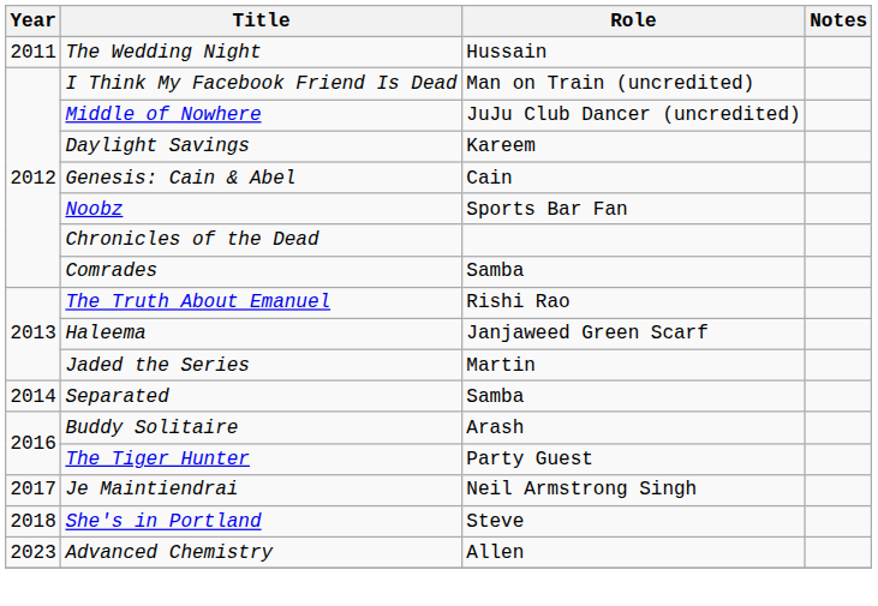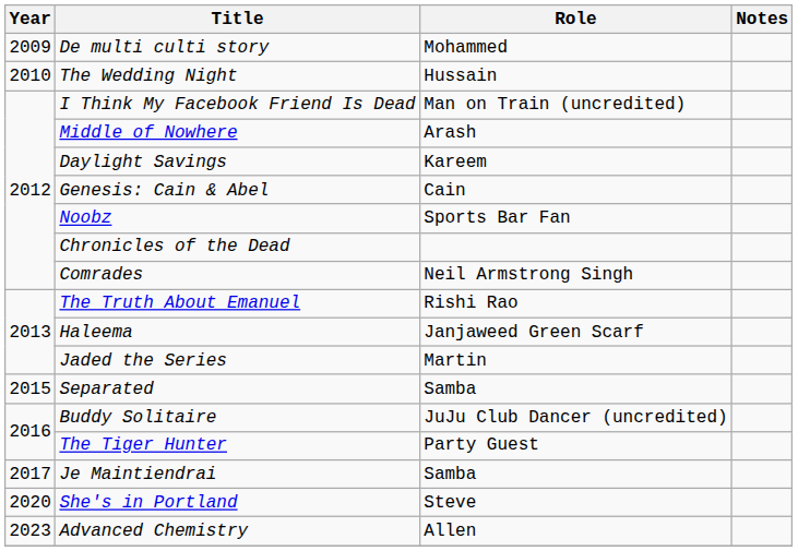 <table class="wikitable sortable">
 <tr>
 <th>Year</th>
 <th>Title</th>
 <th>Role</th>
 <th>Notes</th>
 </tr>
 <tr>
-<td>2011</td>
+<td>2009</td>
+<td><em>De multi culti story</em></td>
+<td>Mohammed</td>
+<td></td>
+</tr>
+<tr>
+<td>2010</td>
 <td><em>The Wedding Night</em></td>
 <td>Hussain</td>
 <td></td>
 </tr>
 <tr>
 <td Rowspan=7>2012</td>
 <td><em>I Think My Facebook Friend Is Dead</em></td>
 <td>Man on Train (uncredited)</td>
 <td></td>
 </tr>
 <tr>
 <td><a href='#'><em>Middle of Nowhere</em></a></td>
-<td>JuJu Club Dancer (uncredited)</td>
+<td>Arash</td>
 <td></td>
 </tr>
 <tr>
 <td><em>Daylight Savings</em></td>
 <td>Kareem</td>
 <td></td>
 </tr>
 <tr>
 <td><em>Genesis: Cain & Abel</em></td>
 <td>Cain</td>
 <td></td>
 </tr>
 <tr>
 <td><em><a href='#'>Noobz</a></em></td>
 <td>Sports Bar Fan</td>
 <td></td>
 </tr>
 <tr>
 <td><em>Chronicles of the Dead</em></td>
 <td></td>
 <td></td>
 </tr>
 <tr>
 <td><em>Comrades</em></td>
-<td>Samba</td>
+<td>Neil Armstrong Singh</td>
 <td></td>
 </tr>
 <tr>
 <td Rowspan = 3>2013</td>
 <td><em><a href='#'>The Truth About Emanuel</a></em></td>
 <td>Rishi Rao</td>
 <td></td>
 </tr>
 <tr>
 <td><em>Haleema</em></td>
 <td>Janjaweed Green Scarf</td>
 <td></td>
 </tr>
 <tr>
 <td><em>Jaded the Series</em></td>
 <td>Martin</td>
 <td></td>
 </tr>
 <tr>
-<td>2014</td>
+<td>2015</td>
 <td><em>Separated</em></td>
 <td>Samba</td>
 <td></td>
 </tr>
 <tr>
 <td Rowspan=2>2016</td>
 <td><em>Buddy Solitaire</em></td>
-<td>Arash</td>
+<td>JuJu Club Dancer (uncredited)</td>
 <td></td>
 </tr>
 <tr>
 <td><em><a href='#'>The Tiger Hunter</a></em></td>
 <td>Party Guest</td>
 <td></td>
 </tr>
 <tr>
 <td>2017</td>
 <td><em>Je Maintiendrai</em></td>
-<td>Neil Armstrong Singh</td>
+<td>Samba</td>
 <td></td>
 </tr>
 <tr>
-<td>2018</td>
+<td>2020</td>
 <td><em><a href='#'>She's in Portland</a></em></td>
 <td>Steve</td>
 <td></td>
 </tr>
 <tr>
 <td>2023</td>
 <td><em>Advanced Chemistry</em></td>
 <td>Allen</td>
 <td></td>
 </tr>
 <tr>
 </tr>
 </table>
